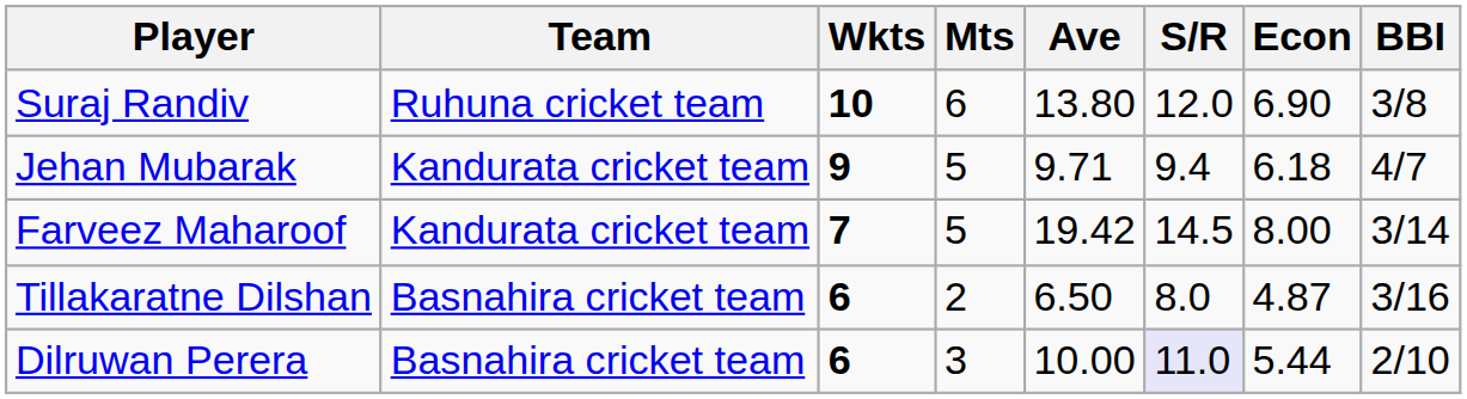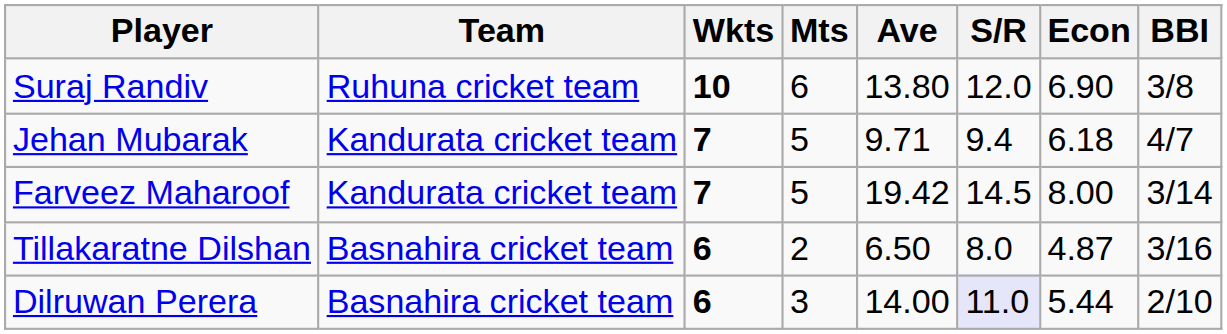 <table class="wikitable">
 <tr>
 <th>Player</th>
 <th>Team</th>
 <th>Wkts</th>
 <th>Mts</th>
 <th>Ave</th>
 <th>S/R</th>
 <th>Econ</th>
 <th>BBI</th>
 </tr>
 <tr>
 <td><a href='#'>Suraj Randiv</a></td>
 <td><a href='#'>Ruhuna cricket team</a></td>
 <td><strong>10</strong></td>
 <td>6</td>
 <td>13.80</td>
 <td>12.0</td>
 <td>6.90</td>
 <td>3/8</td>
 </tr>
 <tr>
 <td><a href='#'>Jehan Mubarak</a></td>
 <td><a href='#'>Kandurata cricket team</a></td>
-<td><strong>9</strong></td>
+<td><strong>7</strong></td>
 <td>5</td>
 <td>9.71</td>
 <td>9.4</td>
 <td>6.18</td>
 <td>4/7</td>
 </tr>
 <tr>
 <td><a href='#'>Farveez Maharoof</a></td>
 <td><a href='#'>Kandurata cricket team</a></td>
 <td><strong>7</strong></td>
 <td>5</td>
 <td>19.42</td>
 <td>14.5</td>
 <td>8.00</td>
 <td>3/14</td>
 </tr>
 <tr>
 <td><a href='#'>Tillakaratne Dilshan</a></td>
 <td><a href='#'>Basnahira cricket team</a></td>
 <td><strong>6</strong></td>
 <td>2</td>
 <td>6.50</td>
 <td>8.0</td>
 <td>4.87</td>
 <td>3/16</td>
 </tr>
 <tr>
 <td><a href='#'>Dilruwan Perera</a></td>
 <td><a href='#'>Basnahira cricket team</a></td>
 <td><strong>6</strong></td>
 <td>3</td>
-<td>10.00</td>
+<td>14.00</td>
 <td style="background: lavender;">11.0</td>
 <td>5.44</td>
 <td>2/10</td>
 </tr>
 </table>
